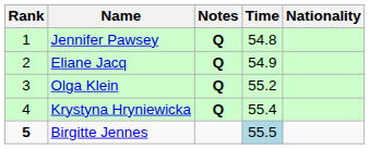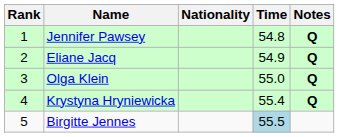 <table class="wikitable sortable" style="text-align:center">
 <tr>
 <th>Rank</th>
 <th>Name</th>
+<th>Nationality</th>
+<th>Time</th>
 <th>Notes</th>
-<th>Time</th>
-<th>Nationality</th>
 </tr>
 <tr bgcolor=ccffcc>
 <td>1</td>
 <td align=left><a href='#'>Jennifer Pawsey</a></td>
+<td align=left></td>
+<td>54.8</td>
 <td><strong>Q</strong></td>
-<td>54.8</td>
-<td align=left></td>
 </tr>
 <tr bgcolor=ccffcc>
 <td>2</td>
 <td align=left><a href='#'>Eliane Jacq</a></td>
+<td align=left></td>
+<td>54.9</td>
 <td><strong>Q</strong></td>
-<td>54.9</td>
-<td align=left></td>
 </tr>
 <tr bgcolor=ccffcc>
 <td>3</td>
 <td align=left><a href='#'>Olga Klein</a></td>
+<td align=left></td>
+<td>55.0</td>
 <td><strong>Q</strong></td>
-<td>55.2</td>
-<td align=left></td>
 </tr>
 <tr bgcolor=ccffcc>
 <td>4</td>
 <td align=left><a href='#'>Krystyna Hryniewicka</a></td>
+<td align=left></td>
+<td>55.4</td>
 <td><strong>Q</strong></td>
-<td>55.4</td>
-<td align=left></td>
 </tr>
 <tr>
-<td><strong>5</strong></td>
+<td>5</td>
 <td align=left><a href='#'>Birgitte Jennes</a></td>
+<td align=left></td>
+<td style="background: lightblue;">55.5</td>
 <td></td>
-<td style="background: lightblue;">55.5</td>
-<td align=left></td>
 </tr>
 </table>
